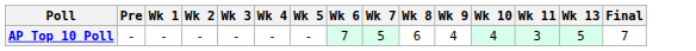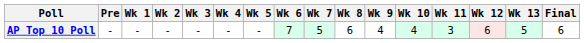 <table class="wikitable" style="white-space:nowrap;">
 <tr>
 <th>Poll</th>
 <th>Pre</th>
 <th>Wk 1</th>
 <th>Wk 2</th>
 <th>Wk 3</th>
 <th>Wk 4</th>
 <th>Wk 5</th>
 <th>Wk 6</th>
 <th>Wk 7</th>
 <th>Wk 8</th>
 <th>Wk 9</th>
 <th>Wk 10</th>
 <th>Wk 11</th>
+<th>Wk 12</th>
 <th>Wk 13</th>
 <th>Final</th>
 </tr>
 <tr style="text-align:center;">
 <th><a href='#'>AP Top 10 Poll</a></th>
 <td style="background:#FFF;">-</td>
 <td style="background:#FFF;">-</td>
 <td style="background:#FFF;">-</td>
 <td style="background:#FFF;">-</td>
 <td style="background:#FFF;">-</td>
 <td style="background:#FFF;">-</td>
 <td style="background:#D8FFEB;">7</td>
 <td style="background:#D8FFEB;">5</td>
 <td style="background:#FFF;">6</td>
 <td style="background:#FFF;">4</td>
 <td style="background:#D8FFEB;">4</td>
 <td style="background:#D8FFEB;">3</td>
+<td style="background:#FFE6E6;">6</td>
 <td style="background:#D8FFEB;">5</td>
-<td style="background:#FFF;">7</td>
+<td style="background:#FFF;">6</td>
 </tr>
 </table>
